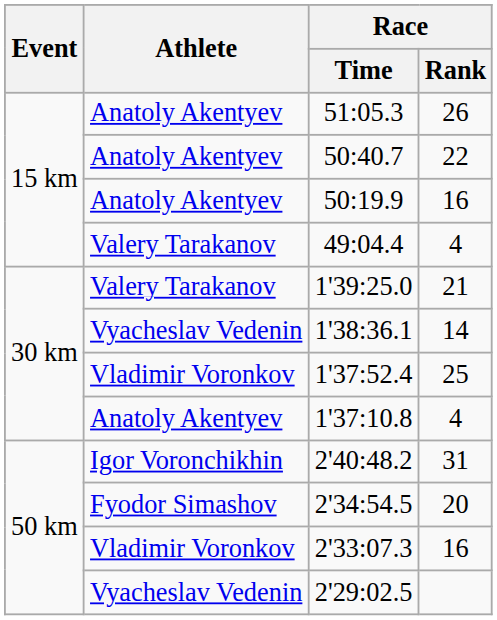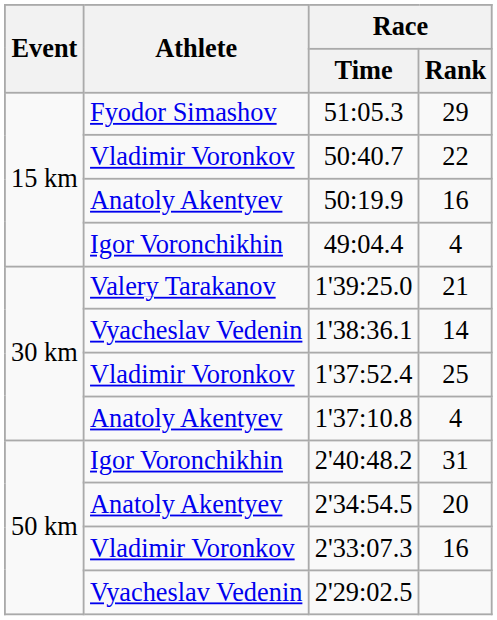 <table class="wikitable" border="1" style="font-size:90%">
 <tr>
 <th rowspan=2>Event</th>
 <th rowspan=2>Athlete</th>
 <th colspan=2>Race</th>
 </tr>
 <tr>
 <th>Time</th>
 <th>Rank</th>
 </tr>
 <tr>
 <td rowspan=4>15 km</td>
-<td><a href='#'>Anatoly Akentyev</a></td>
+<td><a href='#'>Fyodor Simashov</a></td>
 <td align=center>51:05.3</td>
-<td align=center>26</td>
+<td align=center>29</td>
 </tr>
 <tr>
-<td><a href='#'>Anatoly Akentyev</a></td>
+<td><a href='#'>Vladimir Voronkov</a></td>
 <td align=center>50:40.7</td>
 <td align=center>22</td>
 </tr>
 <tr>
 <td><a href='#'>Anatoly Akentyev</a></td>
 <td align=center>50:19.9</td>
 <td align=center>16</td>
 </tr>
 <tr>
-<td><a href='#'>Valery Tarakanov</a></td>
+<td><a href='#'>Igor Voronchikhin</a></td>
 <td align=center>49:04.4</td>
 <td align=center>4</td>
 </tr>
 <tr>
 <td rowspan=4>30 km</td>
 <td><a href='#'>Valery Tarakanov</a></td>
 <td align=center>1'39:25.0</td>
 <td align=center>21</td>
 </tr>
 <tr>
 <td><a href='#'>Vyacheslav Vedenin</a></td>
 <td align=center>1'38:36.1</td>
 <td align=center>14</td>
 </tr>
 <tr>
 <td><a href='#'>Vladimir Voronkov</a></td>
 <td align=center>1'37:52.4</td>
 <td align=center>25</td>
 </tr>
 <tr>
 <td><a href='#'>Anatoly Akentyev</a></td>
 <td align=center>1'37:10.8</td>
 <td align=center>4</td>
 </tr>
 <tr>
 <td rowspan=4>50 km</td>
 <td><a href='#'>Igor Voronchikhin</a></td>
 <td align=center>2'40:48.2</td>
 <td align=center>31</td>
 </tr>
 <tr>
-<td><a href='#'>Fyodor Simashov</a></td>
+<td><a href='#'>Anatoly Akentyev</a></td>
 <td align=center>2'34:54.5</td>
 <td align=center>20</td>
 </tr>
 <tr>
 <td><a href='#'>Vladimir Voronkov</a></td>
 <td align=center>2'33:07.3</td>
 <td align=center>16</td>
 </tr>
 <tr>
 <td><a href='#'>Vyacheslav Vedenin</a></td>
 <td align=center>2'29:02.5</td>
 <td align=center></td>
 </tr>
 </table>
